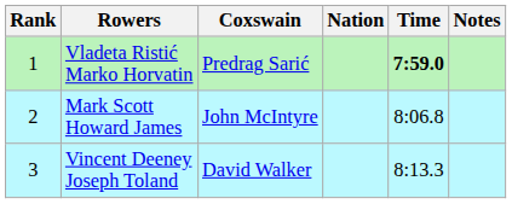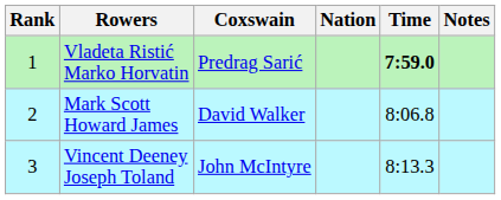 <table class="wikitable sortable" style="text-align:center">
 <tr>
 <th>Rank</th>
 <th>Rowers</th>
 <th>Coxswain</th>
 <th>Nation</th>
 <th>Time</th>
 <th>Notes</th>
 </tr>
 <tr bgcolor=bbf3bb>
 <td>1</td>
 <td align=left><a href='#'>Vladeta Ristić</a><br><a href='#'>Marko Horvatin</a></td>
 <td align=left><a href='#'>Predrag Sarić</a></td>
 <td align=left></td>
 <td><strong>7:59.0</strong></td>
 <td></td>
 </tr>
 <tr bgcolor=bbf9ff>
 <td>2</td>
 <td align=left><a href='#'>Mark Scott</a><br><a href='#'>Howard James</a></td>
-<td align=left><a href='#'>John McIntyre</a></td>
+<td align=left><a href='#'>David Walker</a></td>
 <td align=left></td>
 <td>8:06.8</td>
 <td></td>
 </tr>
 <tr bgcolor=bbf9ff>
 <td>3</td>
 <td align=left><a href='#'>Vincent Deeney</a><br><a href='#'>Joseph Toland</a></td>
-<td align=left><a href='#'>David Walker</a></td>
+<td align=left><a href='#'>John McIntyre</a></td>
 <td align=left></td>
 <td>8:13.3</td>
 <td></td>
 </tr>
 </table>
